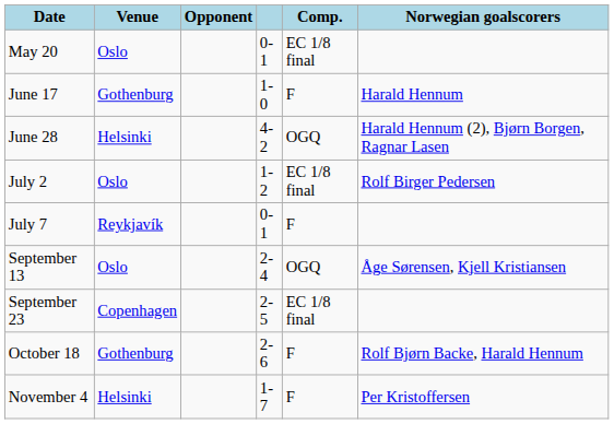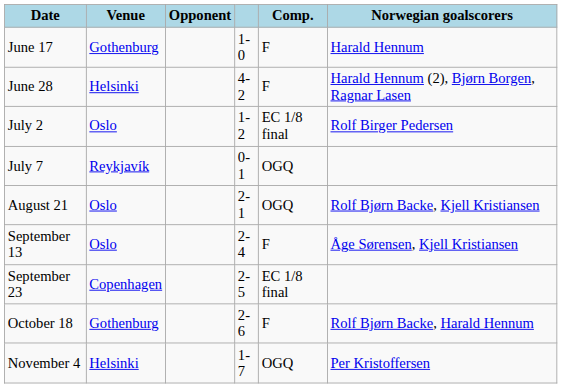 <table class="wikitable">
 <tr>
 <th style="background: lightblue;">Date</th>
 <th style="background: lightblue;">Venue</th>
 <th style="background: lightblue;">Opponent</th>
 <th style="background: lightblue;" align=center></th>
 <th style="background: lightblue;" align=center>Comp.</th>
 <th style="background: lightblue;">Norwegian goalscorers</th>
-</tr>
-<tr>
-<td>May 20</td>
-<td><a href='#'>Oslo</a></td>
-<td></td>
-<td>0-1</td>
-<td>EC 1/8 final</td>
-<td></td>
 </tr>
 <tr>
 <td>June 17</td>
 <td><a href='#'>Gothenburg</a></td>
 <td></td>
 <td>1-0</td>
 <td>F</td>
 <td><a href='#'>Harald Hennum</a></td>
 </tr>
 <tr>
 <td>June 28</td>
 <td><a href='#'>Helsinki</a></td>
 <td></td>
 <td>4-2</td>
-<td>OGQ</td>
+<td>F</td>
 <td><a href='#'>Harald Hennum</a> (2), <a href='#'>Bjørn Borgen</a>, <a href='#'>Ragnar Lasen</a></td>
 </tr>
 <tr>
 <td>July 2</td>
 <td><a href='#'>Oslo</a></td>
 <td></td>
 <td>1-2</td>
 <td>EC 1/8 final</td>
 <td><a href='#'>Rolf Birger Pedersen</a></td>
 </tr>
 <tr>
 <td>July 7</td>
 <td><a href='#'>Reykjavík</a></td>
 <td></td>
 <td>0-1</td>
-<td>F</td>
+<td>OGQ</td>
 <td></td>
+</tr>
+<tr>
+<td>August 21</td>
+<td><a href='#'>Oslo</a></td>
+<td></td>
+<td>2-1</td>
+<td>OGQ</td>
+<td><a href='#'>Rolf Bjørn Backe</a>, <a href='#'>Kjell Kristiansen</a></td>
 </tr>
 <tr>
 <td>September 13</td>
 <td><a href='#'>Oslo</a></td>
 <td></td>
 <td>2-4</td>
-<td>OGQ</td>
+<td>F</td>
 <td><a href='#'>Åge Sørensen</a>, <a href='#'>Kjell Kristiansen</a></td>
 </tr>
 <tr>
 <td>September 23</td>
 <td><a href='#'>Copenhagen</a></td>
 <td></td>
 <td>2-5</td>
 <td>EC 1/8 final</td>
 <td></td>
 </tr>
 <tr>
 <td>October 18</td>
 <td><a href='#'>Gothenburg</a></td>
 <td></td>
 <td>2-6</td>
 <td>F</td>
 <td><a href='#'>Rolf Bjørn Backe</a>, <a href='#'>Harald Hennum</a></td>
 </tr>
 <tr>
 <td>November 4</td>
 <td><a href='#'>Helsinki</a></td>
 <td></td>
 <td>1-7</td>
-<td>F</td>
+<td>OGQ</td>
 <td><a href='#'>Per Kristoffersen</a></td>
 </tr>
 </table>
